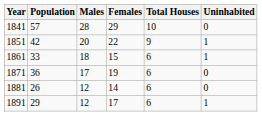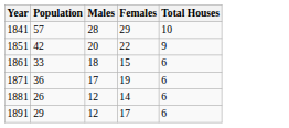 <table class="wikitable">
 <tr>
 <th>Year</th>
 <th>Population</th>
 <th>Males</th>
 <th>Females</th>
 <th>Total Houses</th>
-<th>Uninhabited</th>
 </tr>
 <tr>
 <td>1841</td>
 <td>57</td>
 <td>28</td>
 <td>29</td>
 <td>10</td>
-<td>0</td>
 </tr>
 <tr>
 <td>1851</td>
 <td>42</td>
 <td>20</td>
 <td>22</td>
 <td>9</td>
-<td>1</td>
 </tr>
 <tr>
 <td>1861</td>
 <td>33</td>
 <td>18</td>
 <td>15</td>
 <td>6</td>
-<td>1</td>
 </tr>
 <tr>
 <td>1871</td>
 <td>36</td>
 <td>17</td>
 <td>19</td>
 <td>6</td>
-<td>0</td>
 </tr>
 <tr>
 <td>1881</td>
 <td>26</td>
 <td>12</td>
 <td>14</td>
 <td>6</td>
-<td>0</td>
 </tr>
 <tr>
 <td>1891</td>
 <td>29</td>
 <td>12</td>
 <td>17</td>
 <td>6</td>
-<td>1</td>
 </tr>
 </table>
